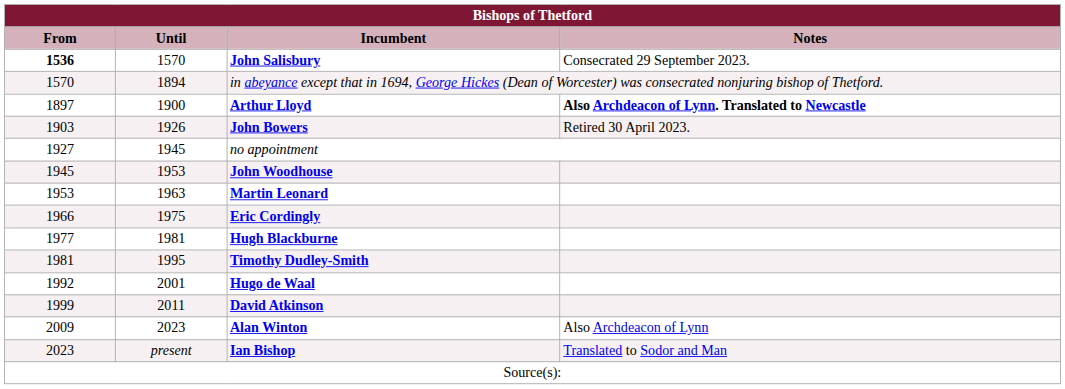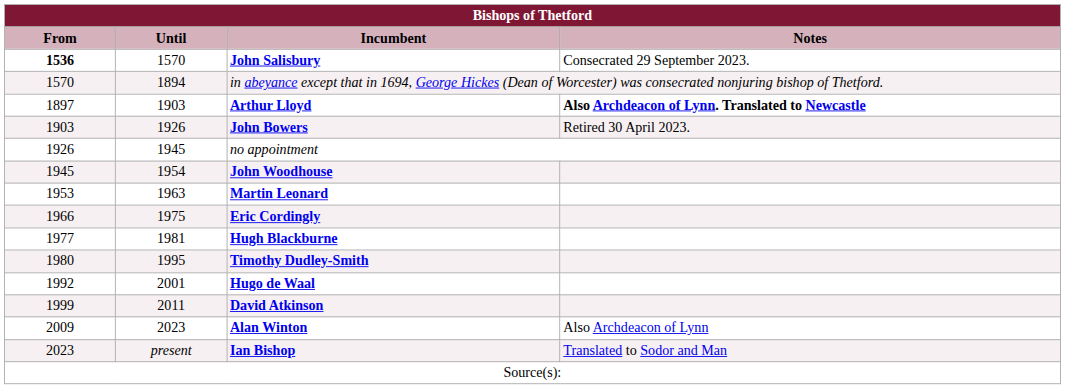 <table class="wikitable" style="width:95%;" border="1" cellpadding="2">
 <tr>
 <th colspan="4" style="background-color: #7F1734; color: white;">Bishops of Thetford</th>
 </tr>
 <tr valign=top>
 <th style="background-color:#D4B1BB" width="10%">From</th>
 <th style="background-color:#D4B1BB" width="10%">Until</th>
 <th style="background-color:#D4B1BB" width="30%">Incumbent</th>
 <th style="background-color:#D4B1BB" width="45%">Notes</th>
 </tr>
 <tr valign=top bgcolor="white">
 <td align="center"><strong>1536</strong></td>
 <td align="center">1570</td>
 <td><strong><a href='#'>John Salisbury</a></strong></td>
 <td>Consecrated 29 September 2023.</td>
 </tr>
 <tr valign=top bgcolor="#F7F0F2">
 <td align="center">1570</td>
 <td align="center">1894</td>
 <td colspan="2"><em>in <a href='#'>abeyance</a> except that in 1694, <a href='#'>George Hickes</a> (Dean of Worcester) was consecrated nonjuring bishop of Thetford.</em></td>
 </tr>
 <tr valign=top bgcolor="white">
 <td align="center">1897</td>
-<td align="center">1900</td>
+<td align="center">1903</td>
 <td> <strong><a href='#'>Arthur Lloyd</a></strong></td>
 <td><strong>Also <a href='#'>Archdeacon of Lynn</a>. Translated to <a href='#'>Newcastle</a></strong></td>
 </tr>
 <tr valign=top bgcolor="#F7F0F2">
 <td align="center">1903</td>
 <td align="center">1926</td>
 <td><strong><a href='#'>John Bowers</a></strong></td>
 <td>Retired 30 April 2023.</td>
 </tr>
 <tr valign=top bgcolor="white">
-<td align="center">1927</td>
+<td align="center">1926</td>
 <td align="center">1945</td>
 <td colspan="2"><em>no appointment</em></td>
 </tr>
 <tr valign=top bgcolor="#F7F0F2">
 <td align="center">1945</td>
-<td align="center">1953</td>
+<td align="center">1954</td>
 <td><strong><a href='#'>John Woodhouse</a></strong></td>
 <td></td>
 </tr>
 <tr valign=top bgcolor="white">
 <td align="center">1953</td>
 <td align="center">1963</td>
 <td><strong><a href='#'>Martin Leonard</a></strong></td>
 <td></td>
 </tr>
 <tr valign=top bgcolor="#F7F0F2">
 <td align="center">1966</td>
 <td align="center">1975</td>
 <td><strong><a href='#'>Eric Cordingly</a></strong></td>
 <td></td>
 </tr>
 <tr valign=top bgcolor="white">
 <td align="center">1977</td>
 <td align="center">1981</td>
 <td><strong><a href='#'>Hugh Blackburne</a></strong></td>
 <td></td>
 </tr>
 <tr valign=top bgcolor="#F7F0F2">
-<td align="center">1981</td>
+<td align="center">1980</td>
 <td align="center">1995</td>
 <td><strong><a href='#'>Timothy Dudley-Smith</a></strong></td>
 <td></td>
 </tr>
 <tr valign=top bgcolor="white">
 <td align="center">1992</td>
 <td align="center">2001</td>
 <td><strong><a href='#'>Hugo de Waal</a></strong></td>
 <td></td>
 </tr>
 <tr valign=top bgcolor="#F7F0F2">
 <td align="center">1999</td>
 <td align="center">2011</td>
 <td><strong><a href='#'>David Atkinson</a></strong> </td>
 <td></td>
 </tr>
 <tr valign=top bgcolor="white">
 <td align="center">2009</td>
 <td align="center">2023</td>
 <td> <strong><a href='#'>Alan Winton</a></strong> </td>
 <td>Also <a href='#'>Archdeacon of Lynn</a></td>
 </tr>
 <tr valign=top bgcolor="#F7F0F2">
 <td align="center">2023</td>
 <td align="center"><em>present</em></td>
 <td><strong><a href='#'>Ian Bishop</a></strong></td>
 <td><a href='#'>Translated</a> to <a href='#'>Sodor and Man</a></td>
 </tr>
 <tr valign=top bgcolor="white">
 <td align="center" colspan="4">Source(s):</td>
 </tr>
 </table>
